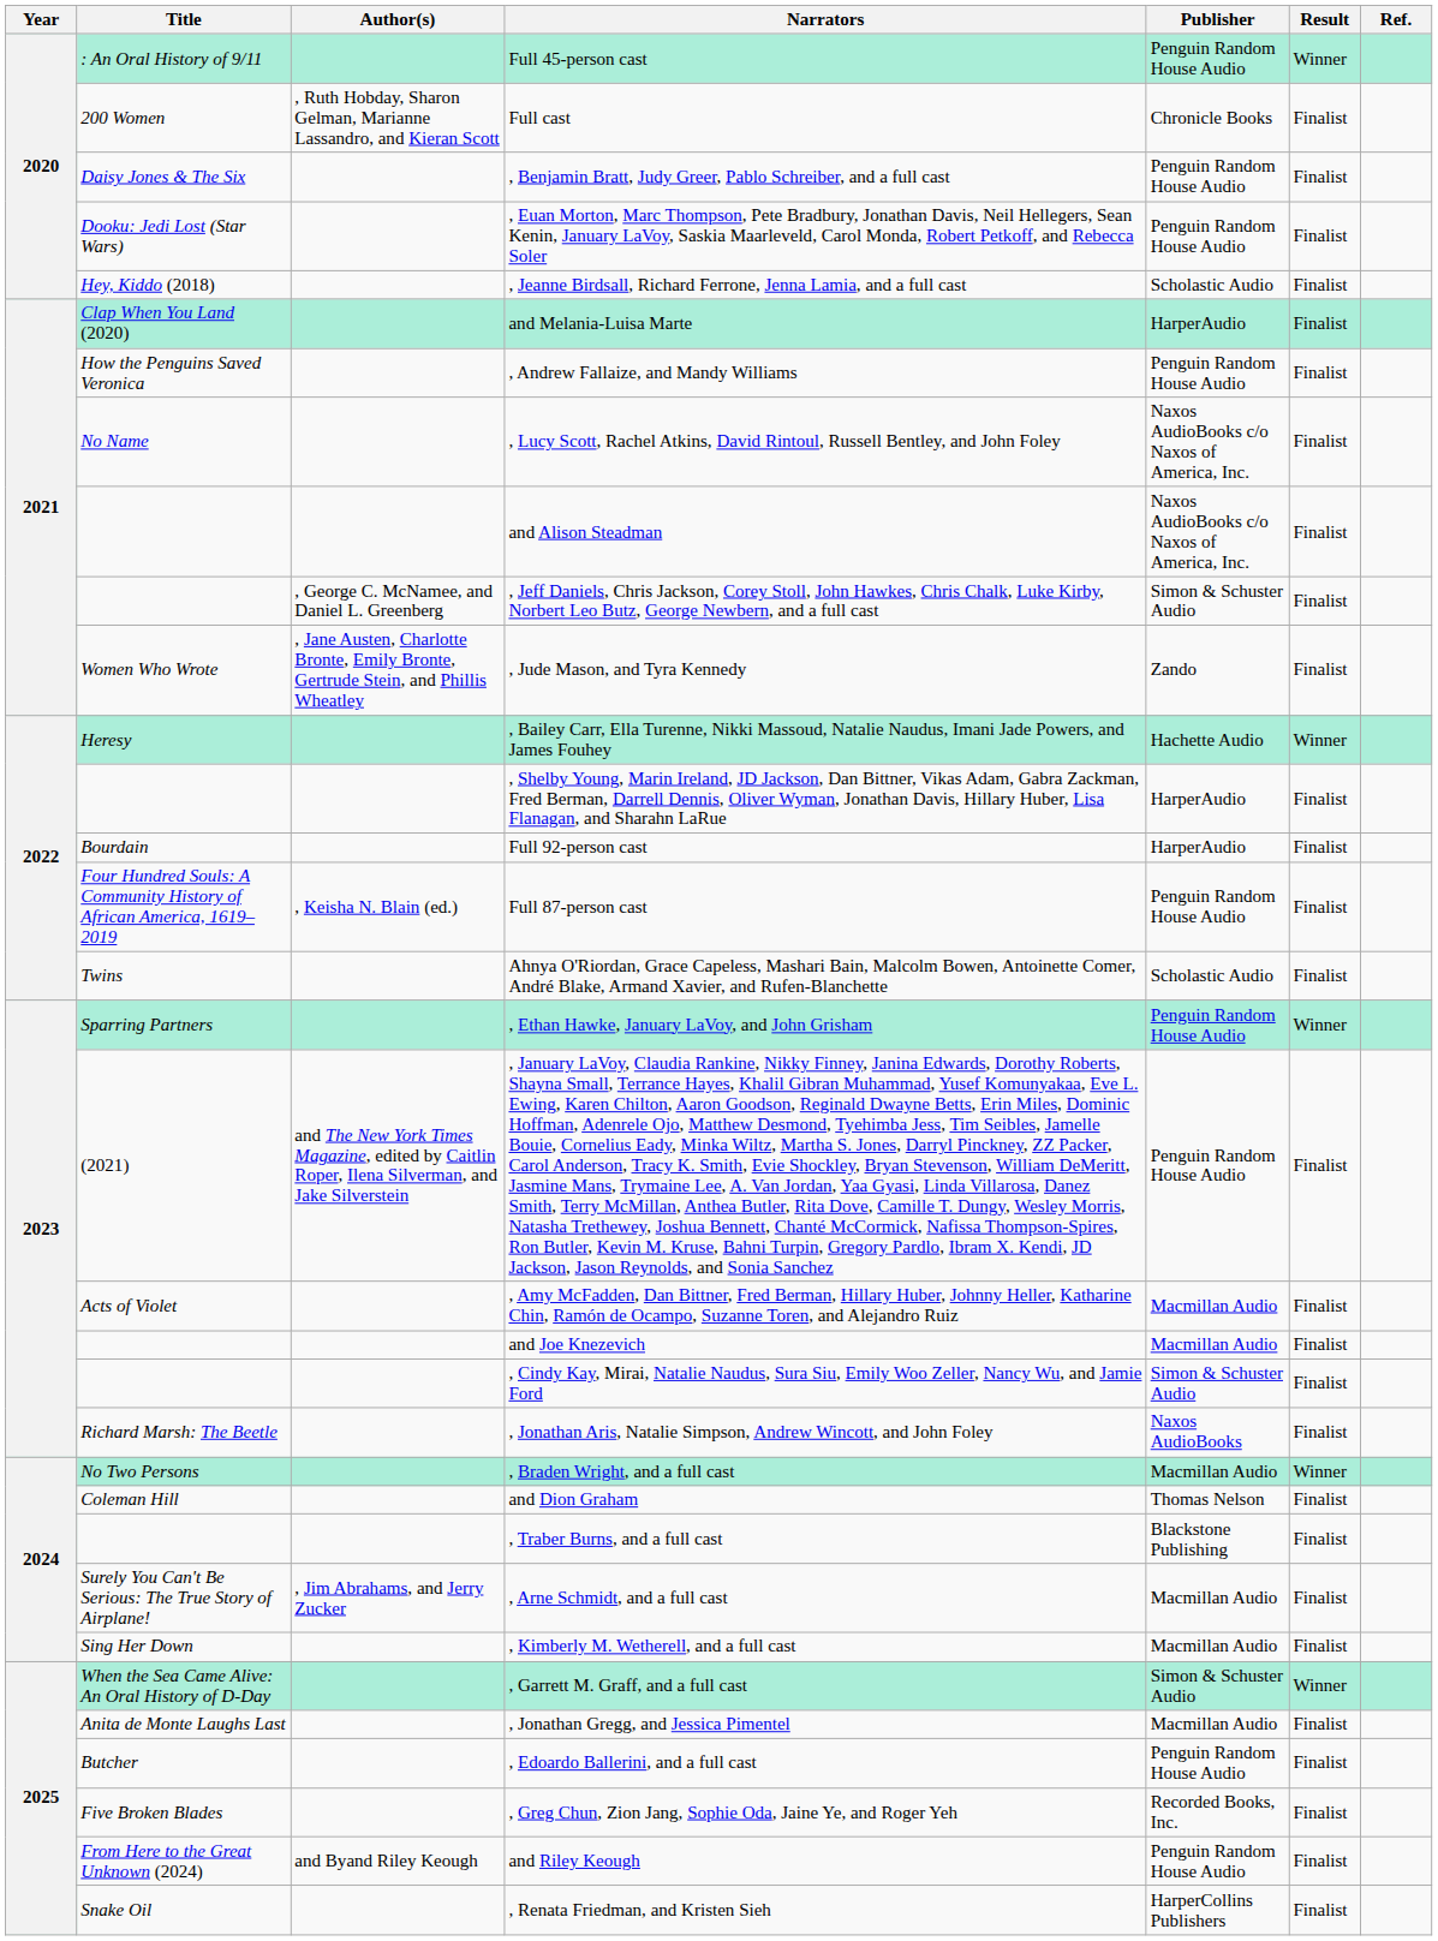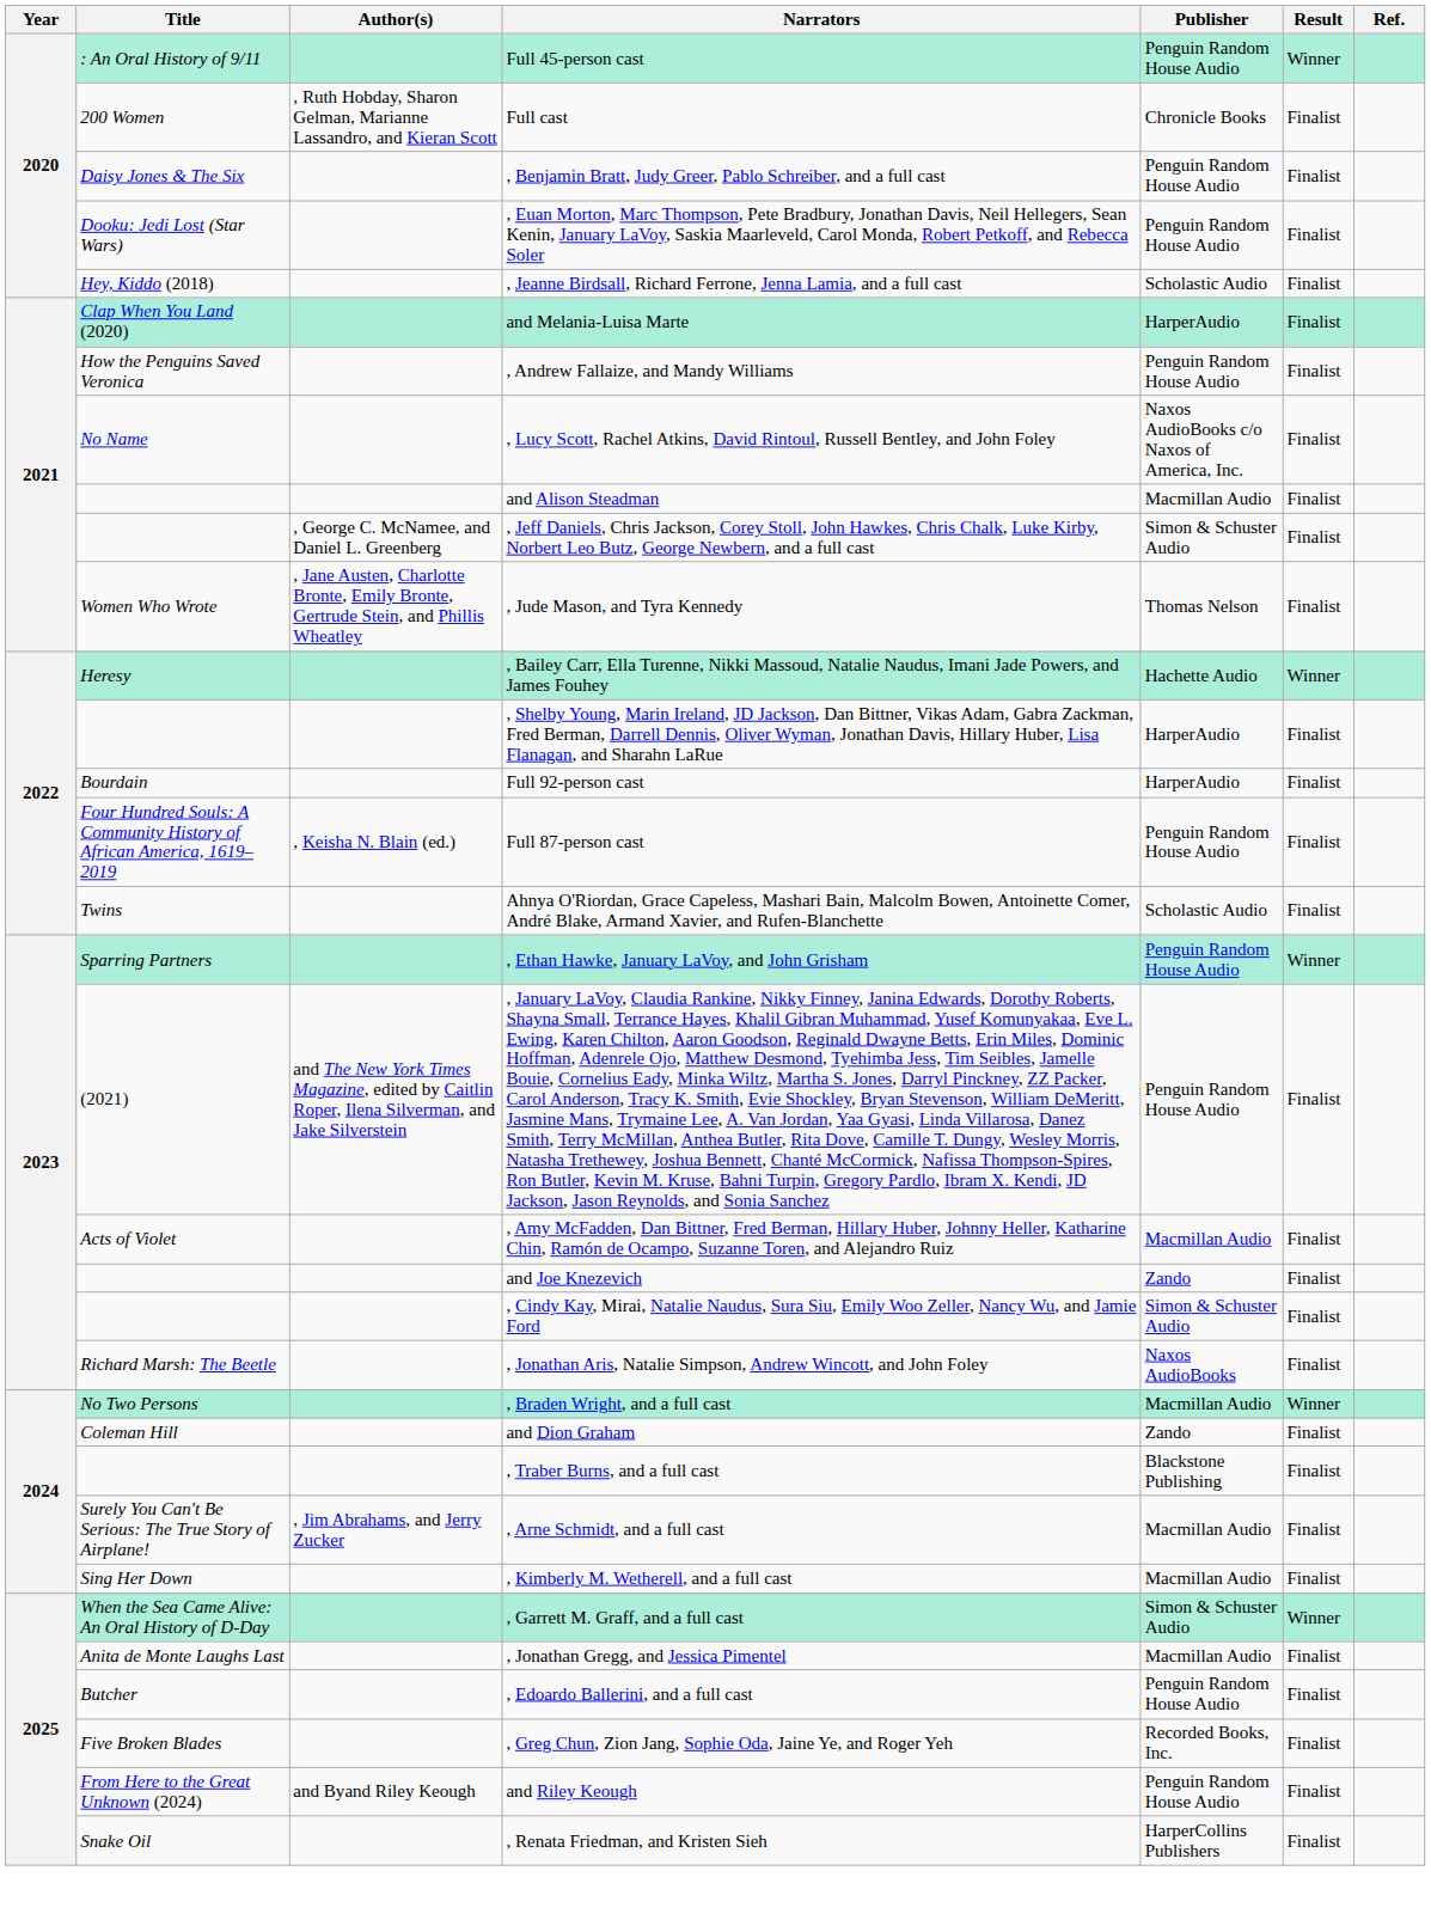 <table class="wikitable sortable mw-collapsible" style="width:100%">
 <tr>
 <th scope="col" width="5%">Year</th>
 <th scope="col" width="15%">Title</th>
 <th scope="col" width="15%">Author(s)</th>
 <th scope="col" width="45%">Narrators</th>
 <th scope="col" width="10%">Publisher</th>
 <th scope="col" width="5%">Result</th>
 <th scope="col" width="5%">Ref.</th>
 </tr>
 <tr style="background:#ABEED9">
 <th rowspan="5">2020</th>
 <td><em>: An Oral History of 9/11</em></td>
 <td></td>
 <td>Full 45-person cast</td>
 <td>Penguin Random House Audio</td>
 <td>Winner</td>
 <td></td>
 </tr>
 <tr>
 <td><em>200 Women</em></td>
 <td>, Ruth Hobday, Sharon Gelman, Marianne Lassandro, and <a href='#'>Kieran Scott</a></td>
 <td>Full cast</td>
 <td>Chronicle Books</td>
 <td>Finalist</td>
 <td></td>
 </tr>
 <tr>
 <td><em><a href='#'>Daisy Jones & The Six</a></em></td>
 <td></td>
 <td>, <a href='#'>Benjamin Bratt</a>, <a href='#'>Judy Greer</a>, <a href='#'>Pablo Schreiber</a>, and a full cast</td>
 <td>Penguin Random House Audio</td>
 <td>Finalist</td>
 <td></td>
 </tr>
 <tr>
 <td><em><a href='#'>Dooku: Jedi Lost</a> (Star Wars)</em></td>
 <td></td>
 <td>, <a href='#'>Euan Morton</a>, <a href='#'>Marc Thompson</a>, Pete Bradbury, Jonathan Davis, Neil Hellegers, Sean Kenin, <a href='#'>January LaVoy</a>, Saskia Maarleveld, Carol Monda, <a href='#'>Robert Petkoff</a>, and <a href='#'>Rebecca Soler</a></td>
 <td>Penguin Random House Audio</td>
 <td>Finalist</td>
 <td></td>
 </tr>
 <tr>
 <td><em><a href='#'>Hey, Kiddo</a></em> (2018)</td>
 <td></td>
 <td>, <a href='#'>Jeanne Birdsall</a>, Richard Ferrone, <a href='#'>Jenna Lamia</a>, and a full cast</td>
 <td>Scholastic Audio</td>
 <td>Finalist</td>
 <td></td>
 </tr>
 <tr style="background:#ABEED9">
 <th rowspan="6">2021</th>
 <td><em><a href='#'>Clap When You Land</a></em> (2020)</td>
 <td></td>
 <td> and Melania-Luisa Marte</td>
 <td>HarperAudio</td>
 <td>Finalist</td>
 <td></td>
 </tr>
 <tr>
 <td><em>How the Penguins Saved Veronica</em></td>
 <td></td>
 <td>, Andrew Fallaize, and Mandy Williams</td>
 <td>Penguin Random House Audio</td>
 <td>Finalist</td>
 <td></td>
 </tr>
 <tr>
 <td><em><a href='#'>No Name</a></em></td>
 <td></td>
 <td>, <a href='#'>Lucy Scott</a>, Rachel Atkins, <a href='#'>David Rintoul</a>, Russell Bentley, and John Foley</td>
 <td>Naxos AudioBooks c/o Naxos of America, Inc.</td>
 <td>Finalist</td>
 <td></td>
 </tr>
 <tr>
 <td><em></em></td>
 <td></td>
 <td> and <a href='#'>Alison Steadman</a></td>
-<td>Naxos AudioBooks c/o Naxos of America, Inc.</td>
+<td>Macmillan Audio</td>
 <td>Finalist</td>
 <td></td>
 </tr>
 <tr>
 <td><em></em></td>
 <td>, George C. McNamee, and Daniel L. Greenberg</td>
 <td>, <a href='#'>Jeff Daniels</a>, Chris Jackson, <a href='#'>Corey Stoll</a>, <a href='#'>John Hawkes</a>, <a href='#'>Chris Chalk</a>, <a href='#'>Luke Kirby</a>, <a href='#'>Norbert Leo Butz</a>, <a href='#'>George Newbern</a>, and a full cast</td>
 <td>Simon & Schuster Audio</td>
 <td>Finalist</td>
 <td></td>
 </tr>
 <tr>
 <td><em>Women Who Wrote</em></td>
 <td>, <a href='#'>Jane Austen</a>, <a href='#'>Charlotte Bronte</a>, <a href='#'>Emily Bronte</a>, <a href='#'>Gertrude Stein</a>, and <a href='#'>Phillis Wheatley</a></td>
 <td>, Jude Mason, and Tyra Kennedy</td>
-<td>Zando</td>
+<td>Thomas Nelson</td>
 <td>Finalist</td>
 <td></td>
 </tr>
 <tr style="background:#ABEED9">
 <th rowspan="5">2022</th>
 <td><em>Heresy</em></td>
 <td></td>
 <td>, Bailey Carr, Ella Turenne, Nikki Massoud, Natalie Naudus, Imani Jade Powers, and James Fouhey</td>
 <td>Hachette Audio</td>
 <td>Winner</td>
 <td></td>
 </tr>
 <tr>
 <td><em></em></td>
 <td></td>
 <td>, <a href='#'>Shelby Young</a>, <a href='#'>Marin Ireland</a>, <a href='#'>JD Jackson</a>, Dan Bittner, Vikas Adam, Gabra Zackman, Fred Berman, <a href='#'>Darrell Dennis</a>, <a href='#'>Oliver Wyman</a>, Jonathan Davis, Hillary Huber, <a href='#'>Lisa Flanagan</a>, and Sharahn LaRue</td>
 <td>HarperAudio</td>
 <td>Finalist</td>
 <td></td>
 </tr>
 <tr>
 <td><em>Bourdain</em></td>
 <td></td>
 <td>Full 92-person cast</td>
 <td>HarperAudio</td>
 <td>Finalist</td>
 <td></td>
 </tr>
 <tr>
 <td><em><a href='#'>Four Hundred Souls: A Community History of African America, 1619–2019</a></em></td>
 <td>, <a href='#'>Keisha N. Blain</a> (ed.)</td>
 <td>Full 87-person cast</td>
 <td>Penguin Random House Audio</td>
 <td>Finalist</td>
 <td></td>
 </tr>
 <tr>
 <td><em>Twins</em></td>
 <td></td>
 <td>Ahnya O'Riordan, Grace Capeless, Mashari Bain, Malcolm Bowen, Antoinette Comer, André Blake, Armand Xavier, and Rufen-Blanchette</td>
 <td>Scholastic Audio</td>
 <td>Finalist</td>
 <td></td>
 </tr>
 <tr style="background:#ABEED9">
 <th rowspan="6">2023</th>
 <td><em>Sparring Partners</em></td>
 <td></td>
 <td>, <a href='#'>Ethan Hawke</a>, <a href='#'>January LaVoy</a>, and <a href='#'>John Grisham</a></td>
 <td><a href='#'>Penguin Random House Audio</a></td>
 <td>Winner</td>
 <td></td>
 </tr>
 <tr>
 <td> (2021)</td>
 <td> and <em><a href='#'>The New York Times Magazine</a></em>, edited by <a href='#'>Caitlin Roper</a>, <a href='#'>Ilena Silverman</a>, and <a href='#'>Jake Silverstein</a></td>
 <td>, <a href='#'>January LaVoy</a>, <a href='#'>Claudia Rankine</a>, <a href='#'>Nikky Finney</a>, <a href='#'>Janina Edwards</a>, <a href='#'>Dorothy Roberts</a>, <a href='#'>Shayna Small</a>, <a href='#'>Terrance Hayes</a>, <a href='#'>Khalil Gibran Muhammad</a>, <a href='#'>Yusef Komunyakaa</a>, <a href='#'>Eve L. Ewing</a>, <a href='#'>Karen Chilton</a>, <a href='#'>Aaron Goodson</a>, <a href='#'>Reginald Dwayne Betts</a>, <a href='#'>Erin Miles</a>, <a href='#'>Dominic Hoffman</a>, <a href='#'>Adenrele Ojo</a>, <a href='#'>Matthew Desmond</a>, <a href='#'>Tyehimba Jess</a>, <a href='#'>Tim Seibles</a>, <a href='#'>Jamelle Bouie</a>, <a href='#'>Cornelius Eady</a>, <a href='#'>Minka Wiltz</a>, <a href='#'>Martha S. Jones</a>, <a href='#'>Darryl Pinckney</a>, <a href='#'>ZZ Packer</a>, <a href='#'>Carol Anderson</a>, <a href='#'>Tracy K. Smith</a>, <a href='#'>Evie Shockley</a>, <a href='#'>Bryan Stevenson</a>, <a href='#'>William DeMeritt</a>, <a href='#'>Jasmine Mans</a>, <a href='#'>Trymaine Lee</a>, <a href='#'>A. Van Jordan</a>, <a href='#'>Yaa Gyasi</a>, <a href='#'>Linda Villarosa</a>, <a href='#'>Danez Smith</a>, <a href='#'>Terry McMillan</a>, <a href='#'>Anthea Butler</a>, <a href='#'>Rita Dove</a>, <a href='#'>Camille T. Dungy</a>, <a href='#'>Wesley Morris</a>, <a href='#'>Natasha Trethewey</a>, <a href='#'>Joshua Bennett</a>, <a href='#'>Chanté McCormick</a>, <a href='#'>Nafissa Thompson-Spires</a>, <a href='#'>Ron Butler</a>, <a href='#'>Kevin M. Kruse</a>, <a href='#'>Bahni Turpin</a>, <a href='#'>Gregory Pardlo</a>, <a href='#'>Ibram X. Kendi</a>, <a href='#'>JD Jackson</a>, <a href='#'>Jason Reynolds</a>, and <a href='#'>Sonia Sanchez</a></td>
 <td>Penguin Random House Audio</td>
 <td>Finalist</td>
 <td></td>
 </tr>
 <tr>
 <td><em>Acts of Violet</em></td>
 <td></td>
 <td>, <a href='#'>Amy McFadden</a>, <a href='#'>Dan Bittner</a>, <a href='#'>Fred Berman</a>, <a href='#'>Hillary Huber</a>, <a href='#'>Johnny Heller</a>, <a href='#'>Katharine Chin</a>, <a href='#'>Ramón de Ocampo</a>, <a href='#'>Suzanne Toren</a>, and Alejandro Ruiz</td>
 <td><a href='#'>Macmillan Audio</a></td>
 <td>Finalist</td>
 <td></td>
 </tr>
 <tr>
 <td></td>
 <td></td>
 <td> and <a href='#'>Joe Knezevich</a></td>
-<td><a href='#'>Macmillan Audio</a></td>
+<td><a href='#'>Zando</a></td>
 <td>Finalist</td>
 <td></td>
 </tr>
 <tr>
 <td></td>
 <td></td>
 <td>, <a href='#'>Cindy Kay</a>, Mirai, <a href='#'>Natalie Naudus</a>, <a href='#'>Sura Siu</a>, <a href='#'>Emily Woo Zeller</a>, <a href='#'>Nancy Wu</a>, and <a href='#'>Jamie Ford</a></td>
 <td><a href='#'>Simon & Schuster Audio</a></td>
 <td>Finalist</td>
 <td></td>
 </tr>
 <tr>
 <td><em>Richard Marsh: <a href='#'>The Beetle</a></em></td>
 <td></td>
 <td>, <a href='#'>Jonathan Aris</a>, Natalie Simpson, <a href='#'>Andrew Wincott</a>, and John Foley</td>
 <td><a href='#'>Naxos AudioBooks</a></td>
 <td>Finalist</td>
 <td></td>
 </tr>
 <tr style="background:#ABEED9">
 <th rowspan="5">2024<br></th>
 <td><em>No Two Persons</em></td>
 <td></td>
 <td>, <a href='#'>Braden Wright</a>, and a full cast</td>
 <td>Macmillan Audio</td>
 <td>Winner</td>
 <td></td>
 </tr>
 <tr>
 <td><em>Coleman Hill</em></td>
 <td></td>
 <td> and <a href='#'>Dion Graham</a></td>
-<td>Thomas Nelson</td>
+<td>Zando</td>
 <td>Finalist</td>
 <td></td>
 </tr>
 <tr>
 <td></td>
 <td></td>
 <td>, <a href='#'>Traber Burns</a>, and a full cast</td>
 <td>Blackstone Publishing</td>
 <td>Finalist</td>
 <td></td>
 </tr>
 <tr>
 <td><em>Surely You Can't Be Serious: The True Story of Airplane!</em></td>
 <td>, <a href='#'>Jim Abrahams</a>, and <a href='#'>Jerry Zucker</a></td>
 <td>, <a href='#'>Arne Schmidt</a>, and a full cast</td>
 <td>Macmillan Audio</td>
 <td>Finalist</td>
 <td></td>
 </tr>
 <tr>
 <td><em>Sing Her Down</em></td>
 <td></td>
 <td>, <a href='#'>Kimberly M. Wetherell</a>, and a full cast</td>
 <td>Macmillan Audio</td>
 <td>Finalist</td>
 <td></td>
 </tr>
 <tr style="background:#ABEED9">
 <th rowspan="6">2025<br></th>
 <td><em>When the Sea Came Alive: An Oral History of D-Day</em></td>
 <td></td>
 <td>, Garrett M. Graff, and a full cast</td>
 <td>Simon & Schuster Audio</td>
 <td>Winner</td>
 <td></td>
 </tr>
 <tr>
 <td><em>Anita de Monte Laughs Last</em></td>
 <td></td>
 <td>, Jonathan Gregg, and <a href='#'>Jessica Pimentel</a></td>
 <td>Macmillan Audio</td>
 <td>Finalist</td>
 <td></td>
 </tr>
 <tr>
 <td><em>Butcher</em></td>
 <td></td>
 <td>, <a href='#'>Edoardo Ballerini</a>, and a full cast</td>
 <td>Penguin Random House Audio</td>
 <td>Finalist</td>
 <td></td>
 </tr>
 <tr>
 <td><em>Five Broken Blades</em></td>
 <td></td>
 <td>, <a href='#'>Greg Chun</a>, Zion Jang, <a href='#'>Sophie Oda</a>, Jaine Ye, and Roger Yeh</td>
 <td>Recorded Books, Inc.</td>
 <td>Finalist</td>
 <td></td>
 </tr>
 <tr>
 <td><em><a href='#'>From Here to the Great Unknown</a></em> (2024)</td>
 <td> and Byand Riley Keough</td>
 <td> and <a href='#'>Riley Keough</a></td>
 <td>Penguin Random House Audio</td>
 <td>Finalist</td>
 <td></td>
 </tr>
 <tr>
 <td><em>Snake Oil</em></td>
 <td></td>
 <td>, Renata Friedman, and Kristen Sieh</td>
 <td>HarperCollins Publishers</td>
 <td>Finalist</td>
 <td></td>
 </tr>
 </table>
